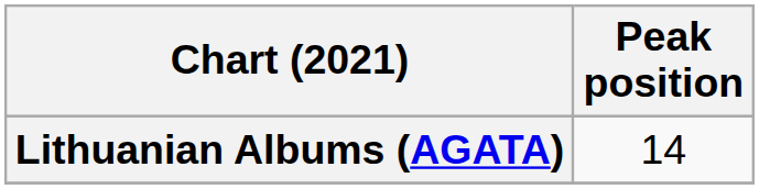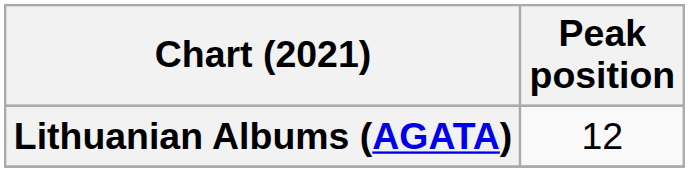 <table class="wikitable sortable plainrowheaders" style="text-align:center">
 <tr>
 <th scope="col">Chart (2021)</th>
 <th scope="col">Peak<br>position</th>
 </tr>
 <tr>
 </tr>
 <tr>
 </tr>
 <tr>
 </tr>
 <tr>
 </tr>
 <tr>
 </tr>
 <tr>
 </tr>
 <tr>
 </tr>
 <tr>
 </tr>
 <tr>
 </tr>
 <tr>
 </tr>
 <tr>
 </tr>
 <tr>
 </tr>
 <tr>
 <th scope="row">Lithuanian Albums (<a href='#'>AGATA</a>)</th>
-<td>14</td>
+<td>12</td>
 </tr>
 <tr>
 </tr>
 <tr>
 </tr>
 <tr>
 </tr>
 <tr>
 </tr>
 <tr>
 </tr>
 <tr>
 </tr>
 <tr>
 </tr>
 <tr>
 </tr>
 <tr>
 </tr>
 </table>
